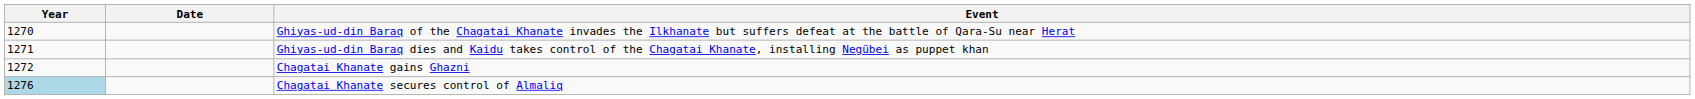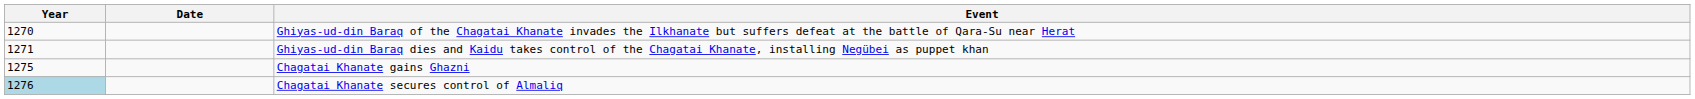 <table class="wikitable" width="100%">
 <tr>
 <th style="width:6%">Year</th>
 <th style="width:10%">Date</th>
 <th>Event</th>
 </tr>
 <tr>
 <td>1270</td>
 <td></td>
 <td><a href='#'>Ghiyas-ud-din Baraq</a> of the <a href='#'>Chagatai Khanate</a> invades the <a href='#'>Ilkhanate</a> but suffers defeat at the battle of Qara-Su near <a href='#'>Herat</a></td>
 </tr>
 <tr>
 <td>1271</td>
 <td></td>
 <td><a href='#'>Ghiyas-ud-din Baraq</a> dies and <a href='#'>Kaidu</a> takes control of the <a href='#'>Chagatai Khanate</a>, installing <a href='#'>Negübei</a> as puppet khan</td>
 </tr>
 <tr>
-<td>1272</td>
+<td>1275</td>
 <td></td>
 <td><a href='#'>Chagatai Khanate</a> gains <a href='#'>Ghazni</a></td>
 </tr>
 <tr>
 <td style="background: lightblue;">1276</td>
 <td></td>
 <td><a href='#'>Chagatai Khanate</a> secures control of <a href='#'>Almaliq</a></td>
 </tr>
 </table>
